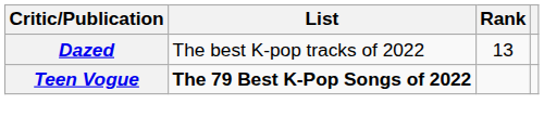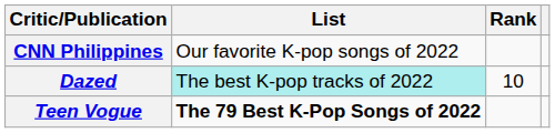 <table class="wikitable plainrowheaders sortable">
 <tr>
 <th scope="col">Critic/Publication</th>
 <th scope="col" class="unsortable">List</th>
 <th scope="col" data-sort-type="number">Rank</th>
 <th scope="col" class="unsortable"></th>
 </tr>
 <tr>
+<th scope="row"><a href='#'>CNN Philippines</a></th>
+<td>Our favorite K-pop songs of 2022</td>
+<td></td>
+<td style="text-align:center"></td>
+</tr>
+<tr>
 <th scope="row"><em><a href='#'>Dazed</a></em></th>
-<td>The best K-pop tracks of 2022</td>
-<td style="text-align:center">13</td>
+<td style="background: paleturquoise;">The best K-pop tracks of 2022</td>
+<td style="text-align:center">10</td>
 <td style="text-align:center"></td>
 </tr>
 <tr>
 <th scope="row"><em><a href='#'>Teen Vogue</a></em></th>
 <td><strong>The 79 Best K-Pop Songs of 2022</strong></td>
 <td></td>
 <td style="text-align:center"></td>
 </tr>
 </table>
